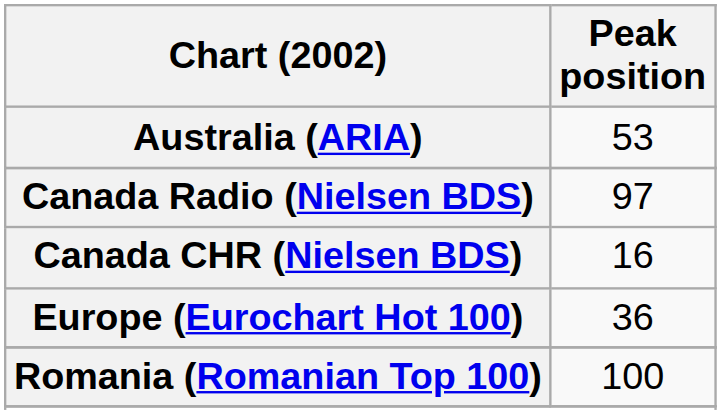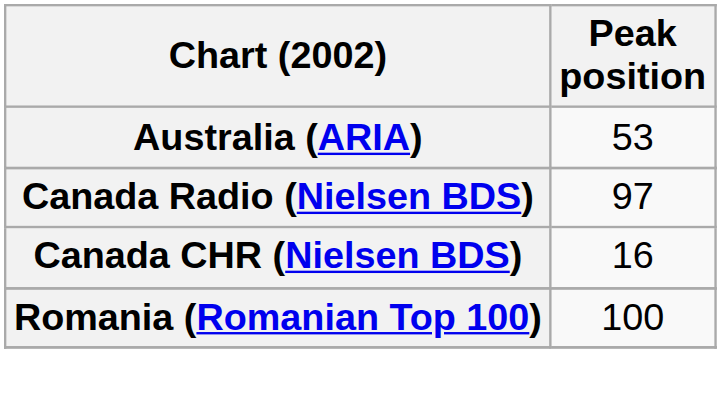 <table class="wikitable sortable plainrowheaders" style="text-align:center">
 <tr>
 <th>Chart (2002)</th>
 <th>Peak<br>position</th>
 </tr>
 <tr>
 <th scope="row">Australia (<a href='#'>ARIA</a>)</th>
 <td>53</td>
 </tr>
 <tr>
 </tr>
 <tr>
 </tr>
 <tr>
 </tr>
 <tr>
 <th scope="row">Canada Radio (<a href='#'>Nielsen BDS</a>)</th>
 <td>97</td>
 </tr>
 <tr>
 <th scope="row">Canada CHR (<a href='#'>Nielsen BDS</a>)</th>
 <td>16</td>
-</tr>
-<tr>
-<th scope="row">Europe (<a href='#'>Eurochart Hot 100</a>)</th>
-<td>36</td>
 </tr>
 <tr>
 </tr>
 <tr>
 </tr>
 <tr>
 </tr>
 <tr>
 </tr>
 <tr>
 </tr>
 <tr>
 <th scope="row">Romania (<a href='#'>Romanian Top 100</a>)</th>
 <td>100</td>
 </tr>
 <tr>
 </tr>
 <tr>
 </tr>
 <tr>
 </tr>
 <tr>
 </tr>
 <tr>
 </tr>
 <tr>
 </tr>
 <tr>
 </tr>
 <tr>
 </tr>
 <tr>
 </tr>
 </table>
